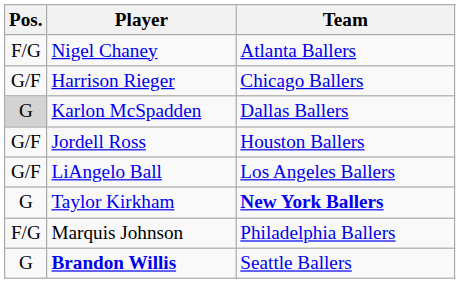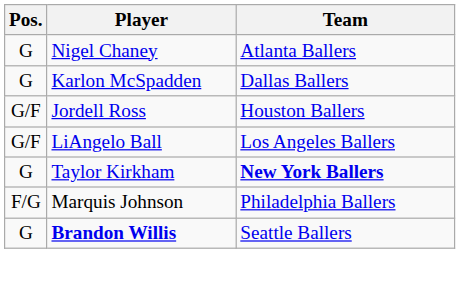 <table class="wikitable">
 <tr>
 <th>Pos.</th>
 <th style="width:150px;">Player</th>
 <th width=175>Team</th>
 </tr>
 <tr>
-<td style="text-align:center">F/G</td>
+<td style="text-align:center">G</td>
 <td><a href='#'>Nigel Chaney</a></td>
 <td><a href='#'>Atlanta Ballers</a></td>
 </tr>
 <tr>
-<td style="text-align:center">G/F</td>
-<td><a href='#'>Harrison Rieger</a></td>
-<td><a href='#'>Chicago Ballers</a></td>
-</tr>
-<tr>
-<td style="background: lightgrey; text-align:center">G</td>
+<td style="text-align:center">G</td>
 <td><a href='#'>Karlon McSpadden</a></td>
 <td><a href='#'>Dallas Ballers</a></td>
 </tr>
 <tr>
 <td style="text-align:center">G/F</td>
 <td><a href='#'>Jordell Ross</a></td>
 <td><a href='#'>Houston Ballers</a></td>
 </tr>
 <tr>
 <td style="text-align:center">G/F</td>
 <td><a href='#'>LiAngelo Ball</a></td>
 <td><a href='#'>Los Angeles Ballers</a></td>
 </tr>
 <tr>
 <td style="text-align:center">G</td>
 <td><a href='#'>Taylor Kirkham</a></td>
 <td><strong><a href='#'>New York Ballers</a></strong></td>
 </tr>
 <tr>
 <td style="text-align:center">F/G</td>
 <td>Marquis Johnson</td>
 <td><a href='#'>Philadelphia Ballers</a></td>
 </tr>
 <tr>
 <td style="text-align:center">G</td>
 <td><strong><a href='#'>Brandon Willis</a></strong></td>
 <td><a href='#'>Seattle Ballers</a></td>
 </tr>
 </table>
